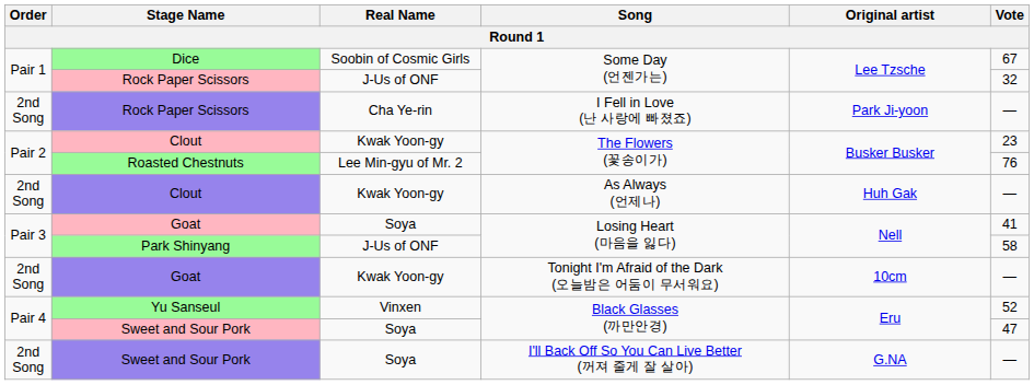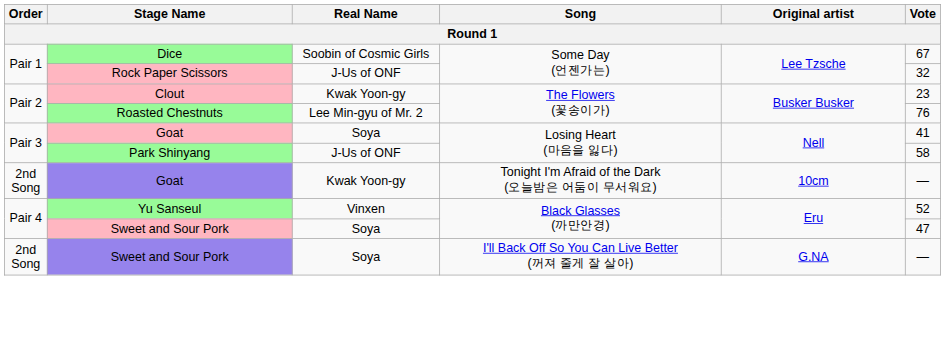 <table class="wikitable" style="text-align:center; width:95%;">
 <tr>
 <th style="width:1%;">Order</th>
 <th style="width:20%;">Stage Name</th>
 <th style="width:12%;">Real Name</th>
 <th style="width:23%;">Song</th>
 <th style="width:15%;">Original artist</th>
 <th style="width:1%;">Vote</th>
 </tr>
 <tr>
 <th colspan=6>Round 1</th>
 </tr>
 <tr>
 <td rowspan=2>Pair 1</td>
 <td bgcolor="palegreen">Dice</td>
 <td>Soobin of Cosmic Girls</td>
 <td rowspan=2>Some Day<br>(언젠가는)</td>
 <td rowspan=2><a href='#'>Lee Tzsche</a></td>
 <td>67</td>
 </tr>
 <tr>
 <td bgcolor="lightpink">Rock Paper Scissors</td>
 <td>J-Us of ONF</td>
 <td>32</td>
 </tr>
 <tr>
-<td>2nd Song</td>
-<td bgcolor="#9683EC">Rock Paper Scissors</td>
-<td>Cha Ye-rin</td>
-<td>I Fell in Love<br>(난 사랑에 빠졌죠)</td>
-<td><a href='#'>Park Ji-yoon</a></td>
-<td>—</td>
-</tr>
-<tr>
 <td rowspan=2>Pair 2</td>
 <td bgcolor="lightpink">Clout</td>
 <td>Kwak Yoon-gy</td>
 <td rowspan=2><a href='#'>The Flowers</a><br>(꽃송이가)</td>
 <td rowspan=2><a href='#'>Busker Busker</a></td>
 <td>23</td>
 </tr>
 <tr>
 <td bgcolor="palegreen">Roasted Chestnuts</td>
 <td>Lee Min-gyu of Mr. 2</td>
 <td>76</td>
-</tr>
-<tr>
-<td>2nd Song</td>
-<td bgcolor="#9683EC">Clout</td>
-<td>Kwak Yoon-gy</td>
-<td>As Always<br>(언제나)</td>
-<td><a href='#'>Huh Gak</a></td>
-<td>—</td>
 </tr>
 <tr>
 <td rowspan=2>Pair 3</td>
 <td bgcolor="lightpink">Goat</td>
 <td>Soya</td>
 <td rowspan=2>Losing Heart<br>(마음을 잃다)</td>
 <td rowspan=2><a href='#'>Nell</a></td>
 <td>41</td>
 </tr>
 <tr>
 <td bgcolor="palegreen">Park Shinyang</td>
 <td>J-Us of ONF</td>
 <td>58</td>
 </tr>
 <tr>
 <td>2nd Song</td>
 <td bgcolor="#9683EC">Goat</td>
 <td>Kwak Yoon-gy</td>
 <td>Tonight I'm Afraid of the Dark<br>(오늘밤은 어둠이 무서워요)</td>
 <td><a href='#'>10cm</a></td>
 <td>—</td>
 </tr>
 <tr>
 <td rowspan=2>Pair 4</td>
 <td bgcolor="palegreen">Yu Sanseul</td>
 <td>Vinxen</td>
 <td rowspan=2><a href='#'>Black Glasses</a><br>(까만안경)</td>
 <td rowspan=2><a href='#'>Eru</a></td>
 <td>52</td>
 </tr>
 <tr>
 <td bgcolor="lightpink">Sweet and Sour Pork</td>
 <td>Soya</td>
 <td>47</td>
 </tr>
 <tr>
 <td>2nd Song</td>
 <td bgcolor="#9683EC">Sweet and Sour Pork</td>
 <td>Soya</td>
 <td><a href='#'>I'll Back Off So You Can Live Better</a><br>(꺼져 줄게 잘 살아)</td>
 <td><a href='#'>G.NA</a></td>
 <td>—</td>
 </tr>
 </table>
